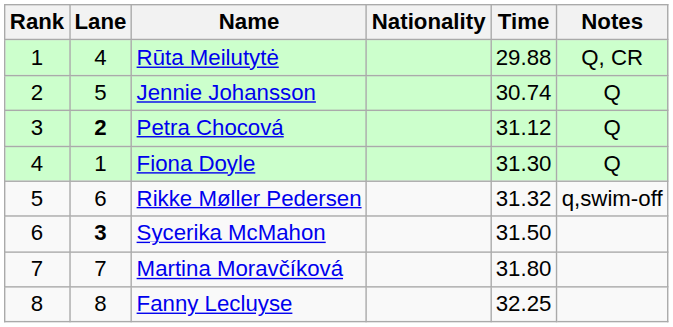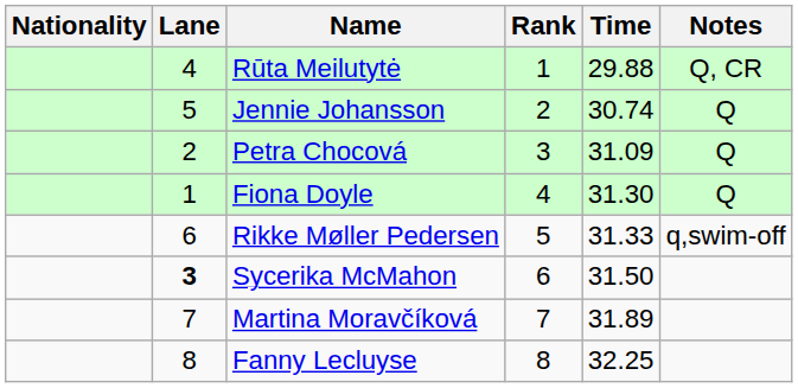 <table class="wikitable sortable" style="text-align:center">
 <tr>
-<th>Rank</th>
+<th>Nationality</th>
 <th>Lane</th>
 <th>Name</th>
-<th>Nationality</th>
+<th>Rank</th>
 <th>Time</th>
 <th>Notes</th>
 </tr>
 <tr bgcolor=ccffcc>
-<td>1</td>
+<td align=left></td>
 <td>4</td>
 <td align=left><a href='#'>Rūta Meilutytė</a></td>
-<td align=left></td>
+<td>1</td>
 <td>29.88</td>
 <td>Q, CR</td>
 </tr>
 <tr bgcolor=ccffcc>
-<td>2</td>
+<td align=left></td>
 <td>5</td>
 <td align=left><a href='#'>Jennie Johansson</a></td>
-<td align=left></td>
+<td>2</td>
 <td>30.74</td>
 <td>Q</td>
 </tr>
 <tr bgcolor=ccffcc>
+<td align=left></td>
+<td>2</td>
+<td align=left><a href='#'>Petra Chocová</a></td>
 <td>3</td>
-<td><strong>2</strong></td>
-<td align=left><a href='#'>Petra Chocová</a></td>
-<td align=left></td>
-<td>31.12</td>
+<td>31.09</td>
 <td>Q</td>
 </tr>
 <tr bgcolor=ccffcc>
-<td>4</td>
+<td align=left></td>
 <td>1</td>
 <td align=left><a href='#'>Fiona Doyle</a></td>
-<td align=left></td>
+<td>4</td>
 <td>31.30</td>
 <td>Q</td>
 </tr>
 <tr>
-<td>5</td>
+<td align=left></td>
 <td>6</td>
 <td align=left><a href='#'>Rikke Møller Pedersen</a></td>
-<td align=left></td>
-<td>31.32</td>
+<td>5</td>
+<td>31.33</td>
 <td>q,swim-off</td>
 </tr>
 <tr>
-<td>6</td>
+<td align=left></td>
 <td><strong>3</strong></td>
 <td align=left><a href='#'>Sycerika McMahon</a></td>
-<td align=left></td>
+<td>6</td>
 <td>31.50</td>
 <td></td>
 </tr>
 <tr>
-<td>7</td>
+<td align=left></td>
 <td>7</td>
 <td align=left><a href='#'>Martina Moravčíková</a></td>
-<td align=left></td>
-<td>31.80</td>
+<td>7</td>
+<td>31.89</td>
 <td></td>
 </tr>
 <tr>
-<td>8</td>
+<td align=left></td>
 <td>8</td>
 <td align=left><a href='#'>Fanny Lecluyse</a></td>
-<td align=left></td>
+<td>8</td>
 <td>32.25</td>
 <td></td>
 </tr>
 </table>
